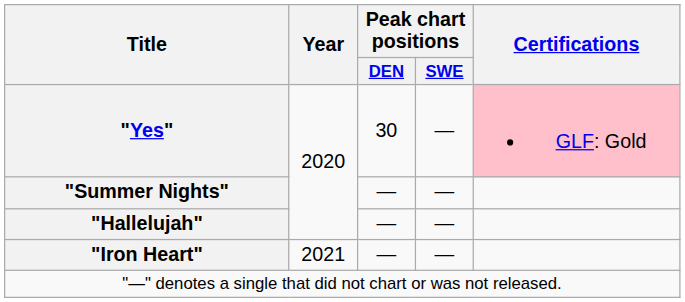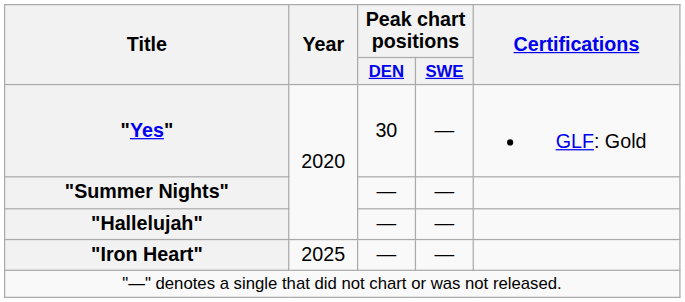 <table class="wikitable plainrowheaders" style="text-align:center;">
 <tr>
 <th scope="col" rowspan="2" style="width:14em;">Title</th>
 <th scope="col" rowspan="2" style="width:3em;">Year</th>
 <th scope="col" colspan="2">Peak chart positions</th>
 <th scope="col" rowspan="2" style="width:10em;"><a href='#'>Certifications</a></th>
 </tr>
 <tr>
 <th scope="col" style="width:3em;font-size:85%;"><a href='#'>DEN</a><br></th>
 <th scope="col" style="width:3em;font-size:85%;"><a href='#'>SWE</a><br></th>
 </tr>
 <tr>
 <th scope="row">"<a href='#'>Yes</a>"</th>
 <td rowspan="3">2020</td>
 <td>30</td>
 <td>—</td>
-<td style="background: pink;"><br><ul><li><a href='#'>GLF</a>: Gold</li></ul></td>
+<td><br><ul><li><a href='#'>GLF</a>: Gold</li></ul></td>
 </tr>
 <tr>
 <th scope="row">"Summer Nights"</th>
 <td>—</td>
 <td>—</td>
 <td></td>
 </tr>
 <tr>
 <th scope="row">"Hallelujah"</th>
 <td>—</td>
 <td>—</td>
 <td></td>
 </tr>
 <tr>
 <th scope="row">"Iron Heart"</th>
-<td>2021</td>
+<td>2025</td>
 <td>—</td>
 <td>—</td>
 <td></td>
 </tr>
 <tr>
 <td colspan="22" style="text-align:center; font-size:85%;">"—" denotes a single that did not chart or was not released.</td>
 </tr>
 </table>
